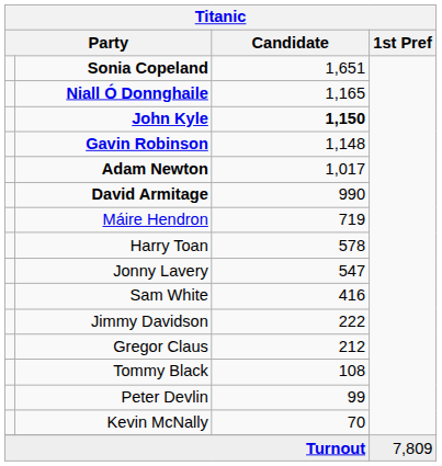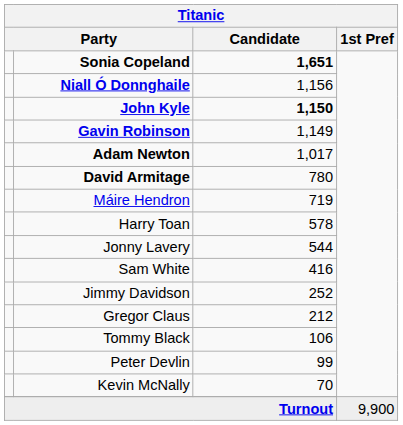 <table class="wikitable">
 <tr>
 <th colspan="4" align="center"><a href='#'>Titanic</a></th>
 </tr>
 <tr>
 <th colspan="2" align="center" width=200>Party</th>
 <th width=150>Candidate</th>
 <th width=60>1st Pref</th>
 </tr>
 <tr>
 <td></td>
 <td align="right"><strong>Sonia Copeland</strong></td>
-<td align="right">1,651</td>
+<td align="right"><strong>1,651</strong></td>
 </tr>
 <tr>
 <td></td>
 <td align="right"><strong><a href='#'>Niall Ó Donnghaile</a></strong></td>
-<td align="right">1,165</td>
+<td align="right">1,156</td>
 </tr>
 <tr>
 <td></td>
 <td align="right"><strong><a href='#'>John Kyle</a></strong></td>
 <td align="right"><strong>1,150</strong></td>
 </tr>
 <tr>
 <td></td>
 <td align="right"><strong><a href='#'>Gavin Robinson</a></strong></td>
-<td align="right">1,148</td>
+<td align="right">1,149</td>
 </tr>
 <tr>
 <td></td>
 <td align="right"><strong>Adam Newton</strong></td>
 <td align="right">1,017</td>
 </tr>
 <tr>
 <td></td>
 <td align="right"><strong>David Armitage</strong></td>
-<td align="right">990</td>
+<td align="right">780</td>
 </tr>
 <tr>
 <td></td>
 <td align="right"><a href='#'>Máire Hendron</a></td>
 <td align="right">719</td>
 </tr>
 <tr>
 <td></td>
 <td align="right">Harry Toan</td>
 <td align="right">578</td>
 </tr>
 <tr>
 <td></td>
 <td align="right">Jonny Lavery</td>
-<td align="right">547</td>
+<td align="right">544</td>
 </tr>
 <tr>
 <td></td>
 <td align="right">Sam White</td>
 <td align="right">416</td>
 </tr>
 <tr>
 <td></td>
 <td align="right">Jimmy Davidson</td>
-<td align="right">222</td>
+<td align="right">252</td>
 </tr>
 <tr>
 <td></td>
 <td align="right">Gregor Claus</td>
 <td align="right">212</td>
 </tr>
 <tr>
 <td></td>
 <td align="right">Tommy Black</td>
-<td align="right">108</td>
+<td align="right">106</td>
 </tr>
 <tr>
 <td></td>
 <td align="right">Peter Devlin</td>
 <td align="right">99</td>
 </tr>
 <tr>
 <td></td>
 <td align="right">Kevin McNally</td>
 <td align="right">70</td>
 </tr>
 <tr>
 </tr>
 <tr bgcolor="EEEEEE">
 <td colspan=3 align="right"><strong><a href='#'>Turnout</a></strong></td>
-<td align="right">7,809</td>
+<td align="right">9,900</td>
 </tr>
 </table>
